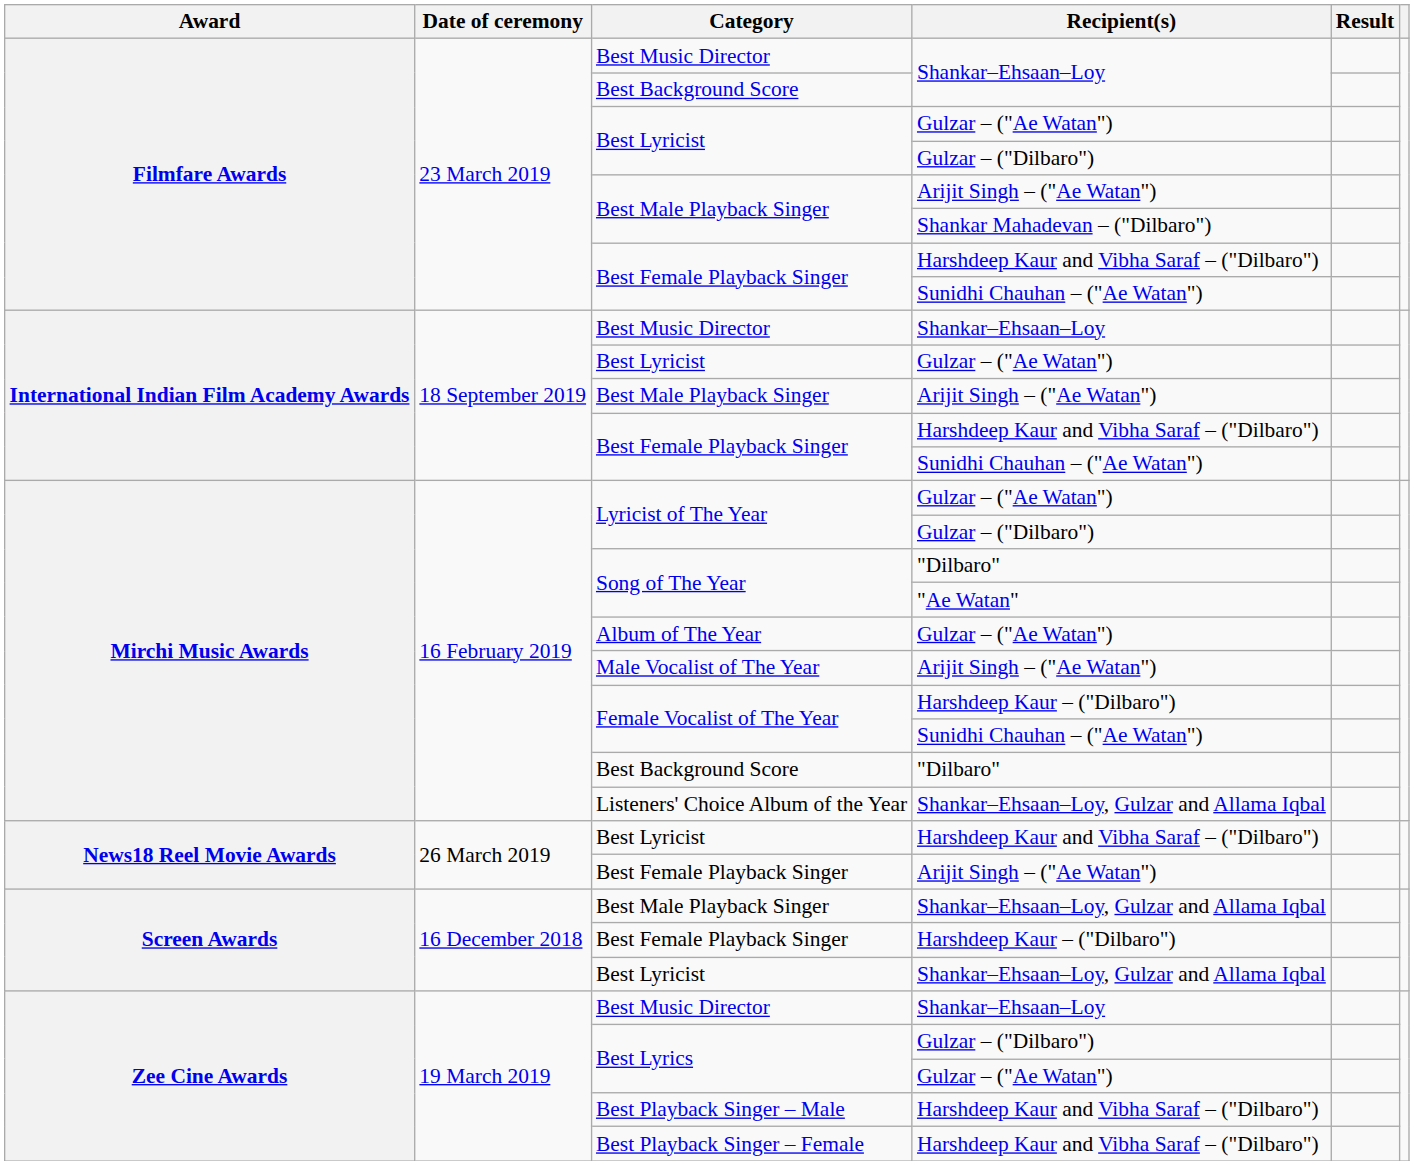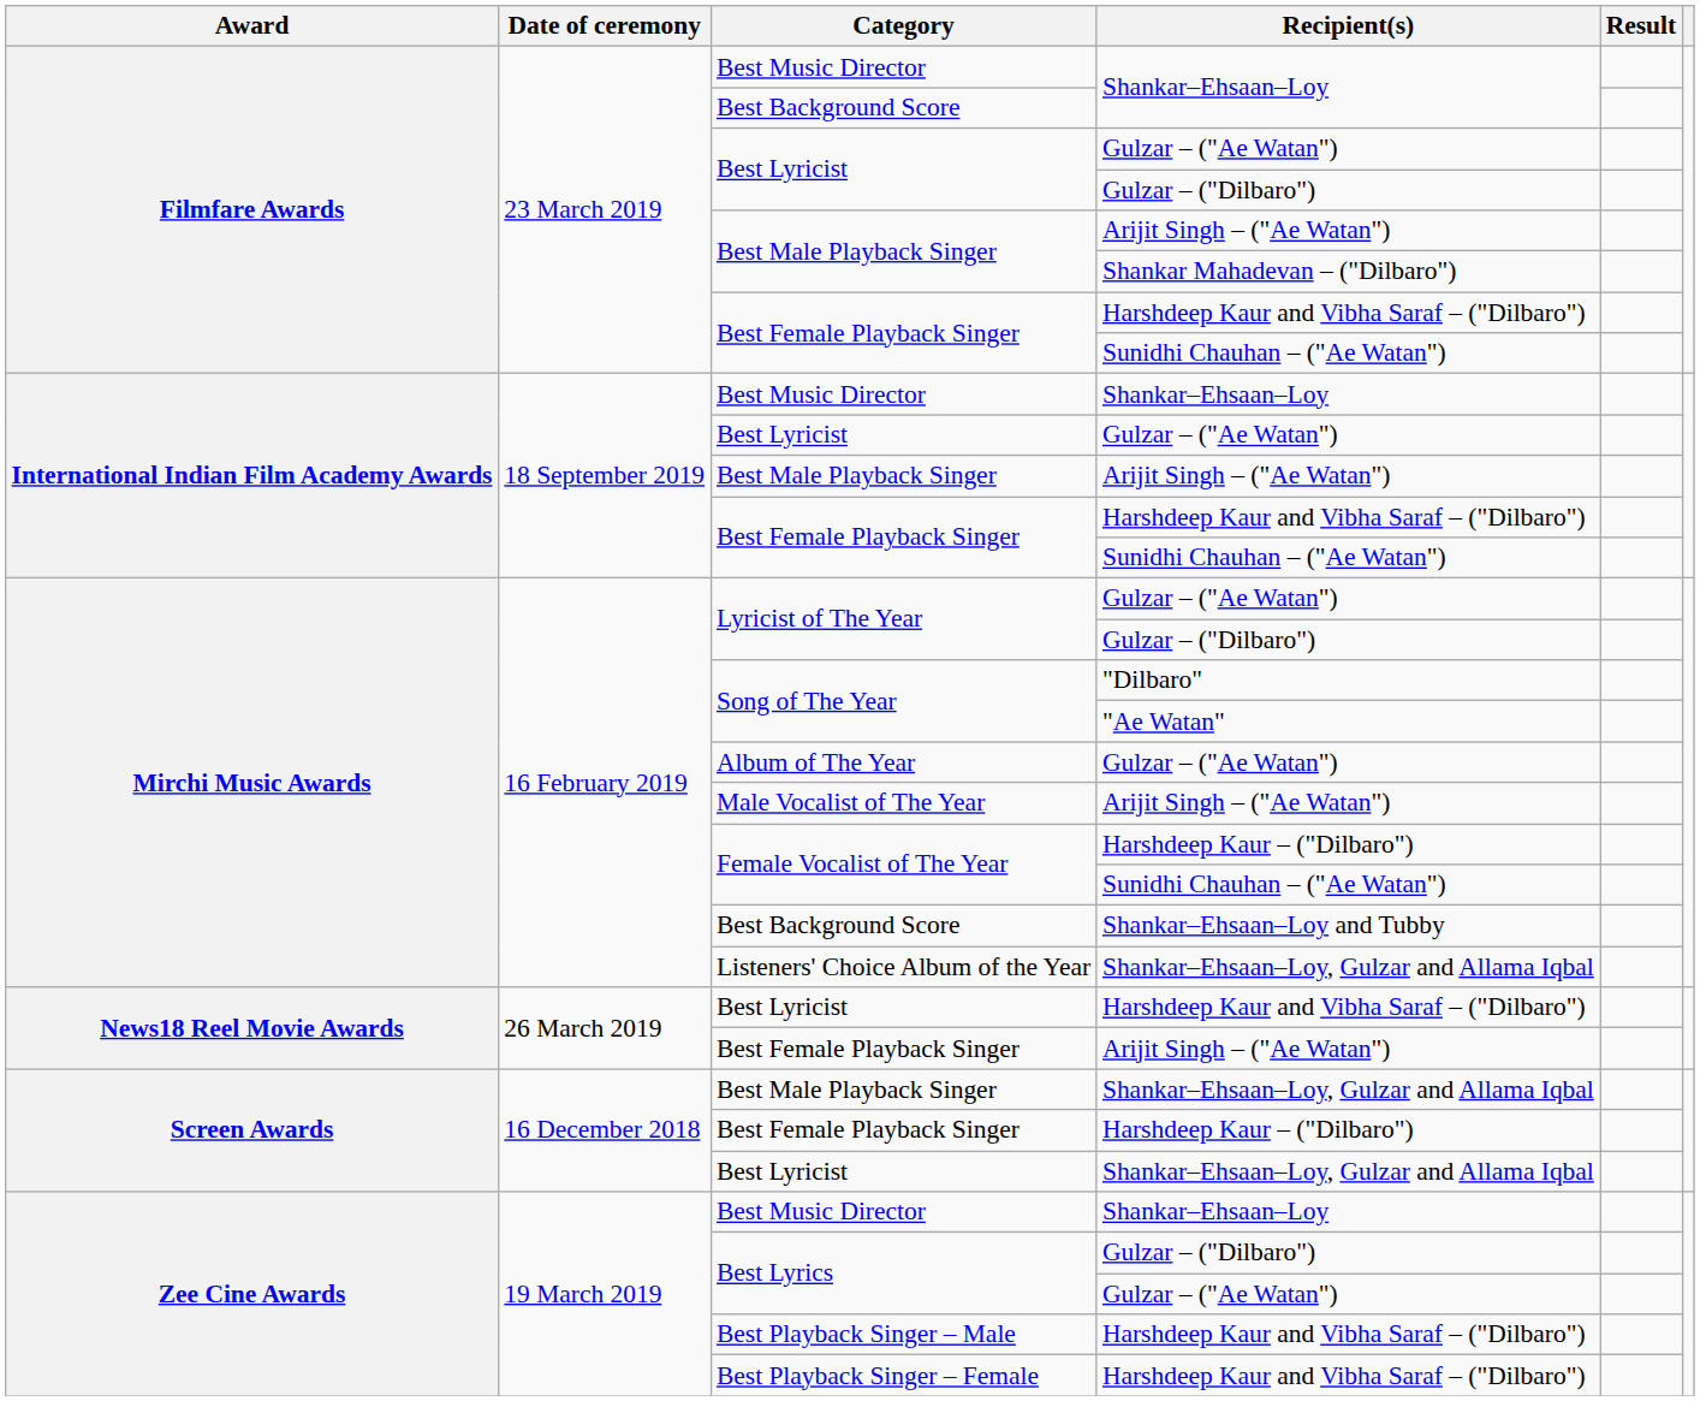 <table class="wikitable plainrowheaders sortable">
 <tr>
 <th scope="col">Award</th>
 <th scope="col">Date of ceremony</th>
 <th scope="col">Category</th>
 <th scope="col">Recipient(s)</th>
 <th scope="col">Result</th>
 <th scope="col" class="unsortable"></th>
 </tr>
 <tr>
 <th scope="row" rowspan="8"><a href='#'>Filmfare Awards</a></th>
 <td rowspan="8"><a href='#'>23 March 2019</a></td>
 <td><a href='#'>Best Music Director</a></td>
 <td rowspan="2"><a href='#'>Shankar–Ehsaan–Loy</a></td>
 <td></td>
 <td style="text-align:center;" rowspan="8"><br></td>
 </tr>
 <tr>
 <td><a href='#'>Best Background Score</a></td>
 <td></td>
 </tr>
 <tr>
 <td rowspan="2"><a href='#'>Best Lyricist</a></td>
 <td><a href='#'>Gulzar</a> – ("<a href='#'>Ae Watan</a>")</td>
 <td></td>
 </tr>
 <tr>
 <td><a href='#'>Gulzar</a> – ("Dilbaro")</td>
 <td></td>
 </tr>
 <tr>
 <td rowspan="2"><a href='#'>Best Male Playback Singer</a></td>
 <td><a href='#'>Arijit Singh</a> – ("<a href='#'>Ae Watan</a>")</td>
 <td></td>
 </tr>
 <tr>
 <td><a href='#'>Shankar Mahadevan</a> – ("Dilbaro")</td>
 <td></td>
 </tr>
 <tr>
 <td rowspan="2"><a href='#'>Best Female Playback Singer</a></td>
 <td><a href='#'>Harshdeep Kaur</a> and <a href='#'>Vibha Saraf</a> – ("Dilbaro")</td>
 <td></td>
 </tr>
 <tr>
 <td><a href='#'>Sunidhi Chauhan</a> – ("<a href='#'>Ae Watan</a>")</td>
 <td></td>
 </tr>
 <tr>
 <th scope="row" rowspan="5"><a href='#'>International Indian Film Academy Awards</a></th>
 <td rowspan="5"><a href='#'>18 September 2019</a></td>
 <td><a href='#'>Best Music Director</a></td>
 <td><a href='#'>Shankar–Ehsaan–Loy</a></td>
 <td></td>
 <td style="text-align:center;" rowspan="5"><br></td>
 </tr>
 <tr>
 <td><a href='#'>Best Lyricist</a></td>
 <td><a href='#'>Gulzar</a> – ("<a href='#'>Ae Watan</a>")</td>
 <td></td>
 </tr>
 <tr>
 <td><a href='#'>Best Male Playback Singer</a></td>
 <td><a href='#'>Arijit Singh</a> – ("<a href='#'>Ae Watan</a>")</td>
 <td></td>
 </tr>
 <tr>
 <td rowspan="2"><a href='#'>Best Female Playback Singer</a></td>
 <td><a href='#'>Harshdeep Kaur</a> and <a href='#'>Vibha Saraf</a> – ("Dilbaro")</td>
 <td></td>
 </tr>
 <tr>
 <td><a href='#'>Sunidhi Chauhan</a> – ("<a href='#'>Ae Watan</a>")</td>
 <td></td>
 </tr>
 <tr>
 <th scope="row" rowspan="10"><a href='#'>Mirchi Music Awards</a></th>
 <td rowspan="10"><a href='#'>16 February 2019</a></td>
 <td rowspan="2"><a href='#'>Lyricist of The Year</a></td>
 <td><a href='#'>Gulzar</a> – ("<a href='#'>Ae Watan</a>")</td>
 <td></td>
 <td style="text-align:center;" rowspan="10"><br></td>
 </tr>
 <tr>
 <td><a href='#'>Gulzar</a> – ("Dilbaro")</td>
 <td></td>
 </tr>
 <tr>
 <td rowspan="2"><a href='#'>Song of The Year</a></td>
 <td>"Dilbaro"</td>
 <td></td>
 </tr>
 <tr>
 <td>"<a href='#'>Ae Watan</a>"</td>
 <td></td>
 </tr>
 <tr>
 <td><a href='#'>Album of The Year</a></td>
 <td><a href='#'>Gulzar</a> – ("<a href='#'>Ae Watan</a>")</td>
 <td></td>
 </tr>
 <tr>
 <td><a href='#'>Male Vocalist of The Year</a></td>
 <td><a href='#'>Arijit Singh</a> – ("<a href='#'>Ae Watan</a>")</td>
 <td></td>
 </tr>
 <tr>
 <td rowspan="2"><a href='#'>Female Vocalist of The Year</a></td>
 <td><a href='#'>Harshdeep Kaur</a> – ("Dilbaro")</td>
 <td></td>
 </tr>
 <tr>
 <td><a href='#'>Sunidhi Chauhan</a> – ("<a href='#'>Ae Watan</a>")</td>
 <td></td>
 </tr>
 <tr>
 <td>Best Background Score</td>
-<td>"Dilbaro"</td>
+<td><a href='#'>Shankar–Ehsaan–Loy</a> and Tubby</td>
 <td></td>
 </tr>
 <tr>
 <td>Listeners' Choice Album of the Year</td>
 <td><a href='#'>Shankar–Ehsaan–Loy</a>, <a href='#'>Gulzar</a> and <a href='#'>Allama Iqbal</a></td>
 <td></td>
 </tr>
 <tr>
 <th scope="row" rowspan="2"><a href='#'>News18 Reel Movie Awards</a></th>
 <td rowspan="2">26 March 2019</td>
 <td>Best Lyricist</td>
 <td><a href='#'>Harshdeep Kaur</a> and <a href='#'>Vibha Saraf</a> – ("Dilbaro")</td>
 <td></td>
 <td style="text-align:center;" rowspan="2"></td>
 </tr>
 <tr>
 <td>Best Female Playback Singer</td>
 <td><a href='#'>Arijit Singh</a> – ("<a href='#'>Ae Watan</a>")</td>
 <td></td>
 </tr>
 <tr>
 <th scope="row" rowspan="3"><a href='#'>Screen Awards</a></th>
 <td rowspan="3"><a href='#'>16 December 2018</a></td>
 <td>Best Male Playback Singer</td>
 <td><a href='#'>Shankar–Ehsaan–Loy</a>, <a href='#'>Gulzar</a> and <a href='#'>Allama Iqbal</a></td>
 <td></td>
 <td style="text-align:center;" rowspan="3"><br><br></td>
 </tr>
 <tr>
 <td>Best Female Playback Singer</td>
 <td><a href='#'>Harshdeep Kaur</a> – ("Dilbaro")</td>
 <td></td>
 </tr>
 <tr>
 <td>Best Lyricist</td>
 <td><a href='#'>Shankar–Ehsaan–Loy</a>, <a href='#'>Gulzar</a> and <a href='#'>Allama Iqbal</a></td>
 <td></td>
 </tr>
 <tr>
 <th scope="row" rowspan="5"><a href='#'>Zee Cine Awards</a></th>
 <td rowspan="5"><a href='#'>19 March 2019</a></td>
 <td><a href='#'>Best Music Director</a></td>
 <td><a href='#'>Shankar–Ehsaan–Loy</a></td>
 <td></td>
 <td style="text-align:center;" rowspan="5"><br></td>
 </tr>
 <tr>
 <td rowspan="2"><a href='#'>Best Lyrics</a></td>
 <td><a href='#'>Gulzar</a> – ("Dilbaro")</td>
 <td></td>
 </tr>
 <tr>
 <td><a href='#'>Gulzar</a> – ("<a href='#'>Ae Watan</a>")</td>
 <td></td>
 </tr>
 <tr>
 <td><a href='#'>Best Playback Singer – Male</a></td>
 <td><a href='#'>Harshdeep Kaur</a> and <a href='#'>Vibha Saraf</a> – ("Dilbaro")</td>
 <td></td>
 </tr>
 <tr>
 <td><a href='#'>Best Playback Singer – Female</a></td>
 <td><a href='#'>Harshdeep Kaur</a> and <a href='#'>Vibha Saraf</a> – ("Dilbaro")</td>
 <td></td>
 </tr>
 </table>
